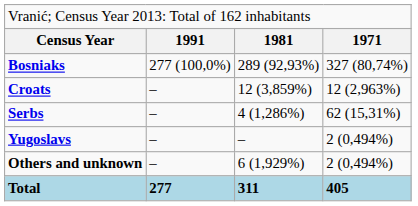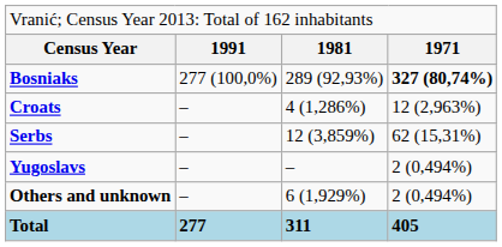 <table class="wikitable" style="font-size: 85%;">
 <tr>
 <td colspan ="7">Vranić; Census Year 2013: Total of  162 inhabitants</td>
 </tr>
 <tr>
 <th>Census Year</th>
 <th>1991</th>
 <th>1981</th>
 <th>1971</th>
 </tr>
 <tr>
 <td><strong><a href='#'>Bosniaks</a></strong></td>
 <td>277 (100,0%)</td>
 <td>289 (92,93%)</td>
-<td>327 (80,74%)</td>
+<td><strong>327 (80,74%)</strong></td>
 </tr>
 <tr>
 <td><strong><a href='#'>Croats</a></strong></td>
 <td>–</td>
-<td>12 (3,859%)</td>
+<td>4 (1,286%)</td>
 <td>12 (2,963%)</td>
 </tr>
 <tr>
 <td><strong><a href='#'>Serbs</a></strong></td>
 <td>–</td>
-<td>4 (1,286%)</td>
+<td>12 (3,859%)</td>
 <td>62 (15,31%)</td>
 </tr>
 <tr>
 <td><strong><a href='#'>Yugoslavs</a></strong></td>
 <td>–</td>
 <td>–</td>
 <td>2 (0,494%)</td>
 </tr>
 <tr>
 <td><strong>Others  and unknown</strong></td>
 <td>–</td>
 <td>6 (1,929%)</td>
 <td>2 (0,494%)</td>
 </tr>
 <tr style="background:lightblue;">
 <td><strong>Total</strong></td>
 <td><strong> 277</strong></td>
 <td><strong> 311</strong></td>
 <td><strong>  405</strong></td>
 </tr>
 </table>
